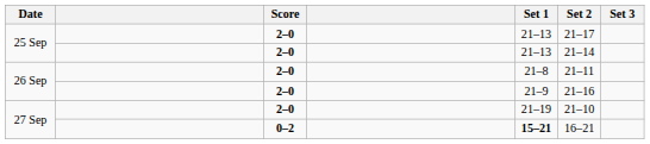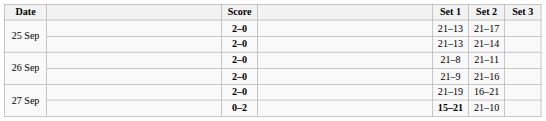 <table class="wikitable" style="text-align: center;">
 <tr>
 <th width="60">Date</th>
 <th align="right" width="270"></th>
 <th width="50">Score</th>
 <th align="left" width="270"></th>
 <th width="50">Set 1</th>
 <th width="50">Set 2</th>
 <th width="50">Set 3</th>
 </tr>
 <tr>
 <td rowspan=2>25 Sep</td>
 <td align=left><strong></strong></td>
 <td align=center><strong>2–0</strong></td>
 <td align=left></td>
 <td>21–13</td>
 <td>21–17</td>
 <td></td>
 </tr>
 <tr>
 <td align=left><strong></strong></td>
 <td align=center><strong>2–0</strong></td>
 <td align=left></td>
 <td>21–13</td>
 <td>21–14</td>
 <td></td>
 </tr>
 <tr>
 <td rowspan=2>26 Sep</td>
 <td align=left><strong></strong></td>
 <td align=center><strong>2–0</strong></td>
 <td align=left></td>
 <td>21–8</td>
 <td>21–11</td>
 <td></td>
 </tr>
 <tr>
 <td align=left><strong></strong></td>
 <td align=center><strong>2–0</strong></td>
 <td align=left></td>
 <td>21–9</td>
 <td>21–16</td>
 <td></td>
 </tr>
 <tr>
 <td rowspan=2>27 Sep</td>
 <td align=left><strong></strong></td>
 <td align=center><strong>2–0</strong></td>
 <td align=left></td>
 <td>21–19</td>
-<td>21–10</td>
+<td>16–21</td>
 <td></td>
 </tr>
 <tr>
 <td align=left></td>
 <td align=center><strong>0–2</strong></td>
 <td align=left><strong></strong></td>
 <td><strong>15–21</strong></td>
-<td>16–21</td>
+<td>21–10</td>
 <td></td>
 </tr>
 </table>
